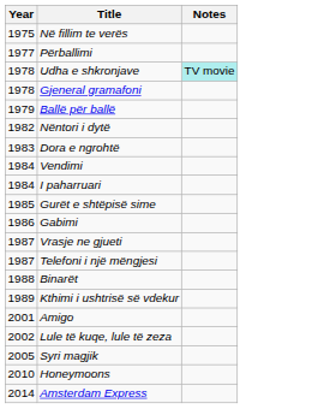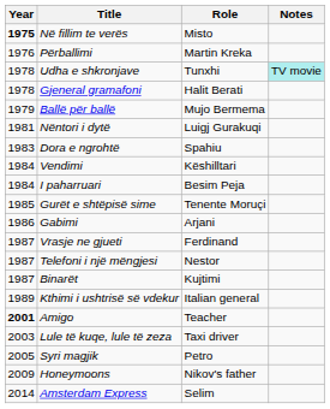 <table class="wikitable sortable">
 <tr>
 <th>Year</th>
 <th>Title</th>
+<th>Role</th>
 <th class="unsortable">Notes</th>
 </tr>
 <tr>
-<td>1975</td>
+<td><strong>1975</strong></td>
 <td><em>Në fillim te verës </em></td>
+<td>Misto</td>
 <td></td>
 </tr>
 <tr>
-<td>1977</td>
+<td>1976</td>
 <td><em>Përballimi</em></td>
+<td>Martin Kreka</td>
 <td></td>
 </tr>
 <tr>
 <td>1978</td>
 <td><em>Udha e shkronjave</em></td>
+<td>Tunxhi</td>
 <td style="background: paleturquoise;">TV movie</td>
 </tr>
 <tr>
 <td>1978</td>
 <td><em><a href='#'>Gjeneral gramafoni</a></em></td>
+<td>Halit Berati</td>
 <td></td>
 </tr>
 <tr>
 <td>1979</td>
 <td><em><a href='#'>Ballë për ballë</a></em></td>
+<td>Mujo Bermema</td>
 <td></td>
 </tr>
 <tr>
-<td>1982</td>
+<td>1981</td>
 <td><em>Nëntori i dytë</em></td>
+<td>Luigj Gurakuqi</td>
 <td></td>
 </tr>
 <tr>
 <td>1983</td>
 <td><em>Dora e ngrohtë</em></td>
+<td>Spahiu</td>
 <td></td>
 </tr>
 <tr>
 <td>1984</td>
 <td><em>Vendimi</em></td>
+<td>Këshilltari</td>
 <td></td>
 </tr>
 <tr>
 <td>1984</td>
 <td><em>I paharruari</em></td>
+<td>Besim Peja</td>
 <td></td>
 </tr>
 <tr>
 <td>1985</td>
 <td><em>Gurët e shtëpisë sime</em></td>
+<td>Tenente Moruçi</td>
 <td></td>
 </tr>
 <tr>
 <td>1986</td>
 <td><em>Gabimi</em></td>
+<td>Arjani</td>
 <td></td>
 </tr>
 <tr>
 <td>1987</td>
 <td><em>Vrasje ne gjueti</em></td>
+<td>Ferdinand</td>
 <td></td>
 </tr>
 <tr>
 <td>1987</td>
 <td><em>Telefoni i një mëngjesi</em></td>
+<td>Nestor</td>
 <td></td>
 </tr>
 <tr>
-<td>1988</td>
+<td>1987</td>
 <td><em>Binarët</em></td>
+<td>Kujtimi</td>
 <td></td>
 </tr>
 <tr>
 <td>1989</td>
 <td><em>Kthimi i ushtrisë së vdekur</em></td>
+<td>Italian general</td>
 <td></td>
 </tr>
 <tr>
-<td>2001</td>
+<td><strong>2001</strong></td>
 <td><em>Amigo</em></td>
+<td>Teacher</td>
 <td></td>
 </tr>
 <tr>
-<td>2002</td>
+<td>2003</td>
 <td><em>Lule të kuqe, lule të zeza</em></td>
+<td>Taxi driver</td>
 <td></td>
 </tr>
 <tr>
 <td>2005</td>
 <td><em>Syri magjik</em></td>
+<td>Petro</td>
 <td></td>
 </tr>
 <tr>
-<td>2010</td>
+<td>2009</td>
 <td><em>Honeymoons</em></td>
+<td>Nikov's father</td>
 <td></td>
 </tr>
 <tr>
 <td>2014</td>
 <td><em><a href='#'>Amsterdam Express</a></em></td>
+<td>Selim</td>
 <td></td>
 </tr>
 </table>
